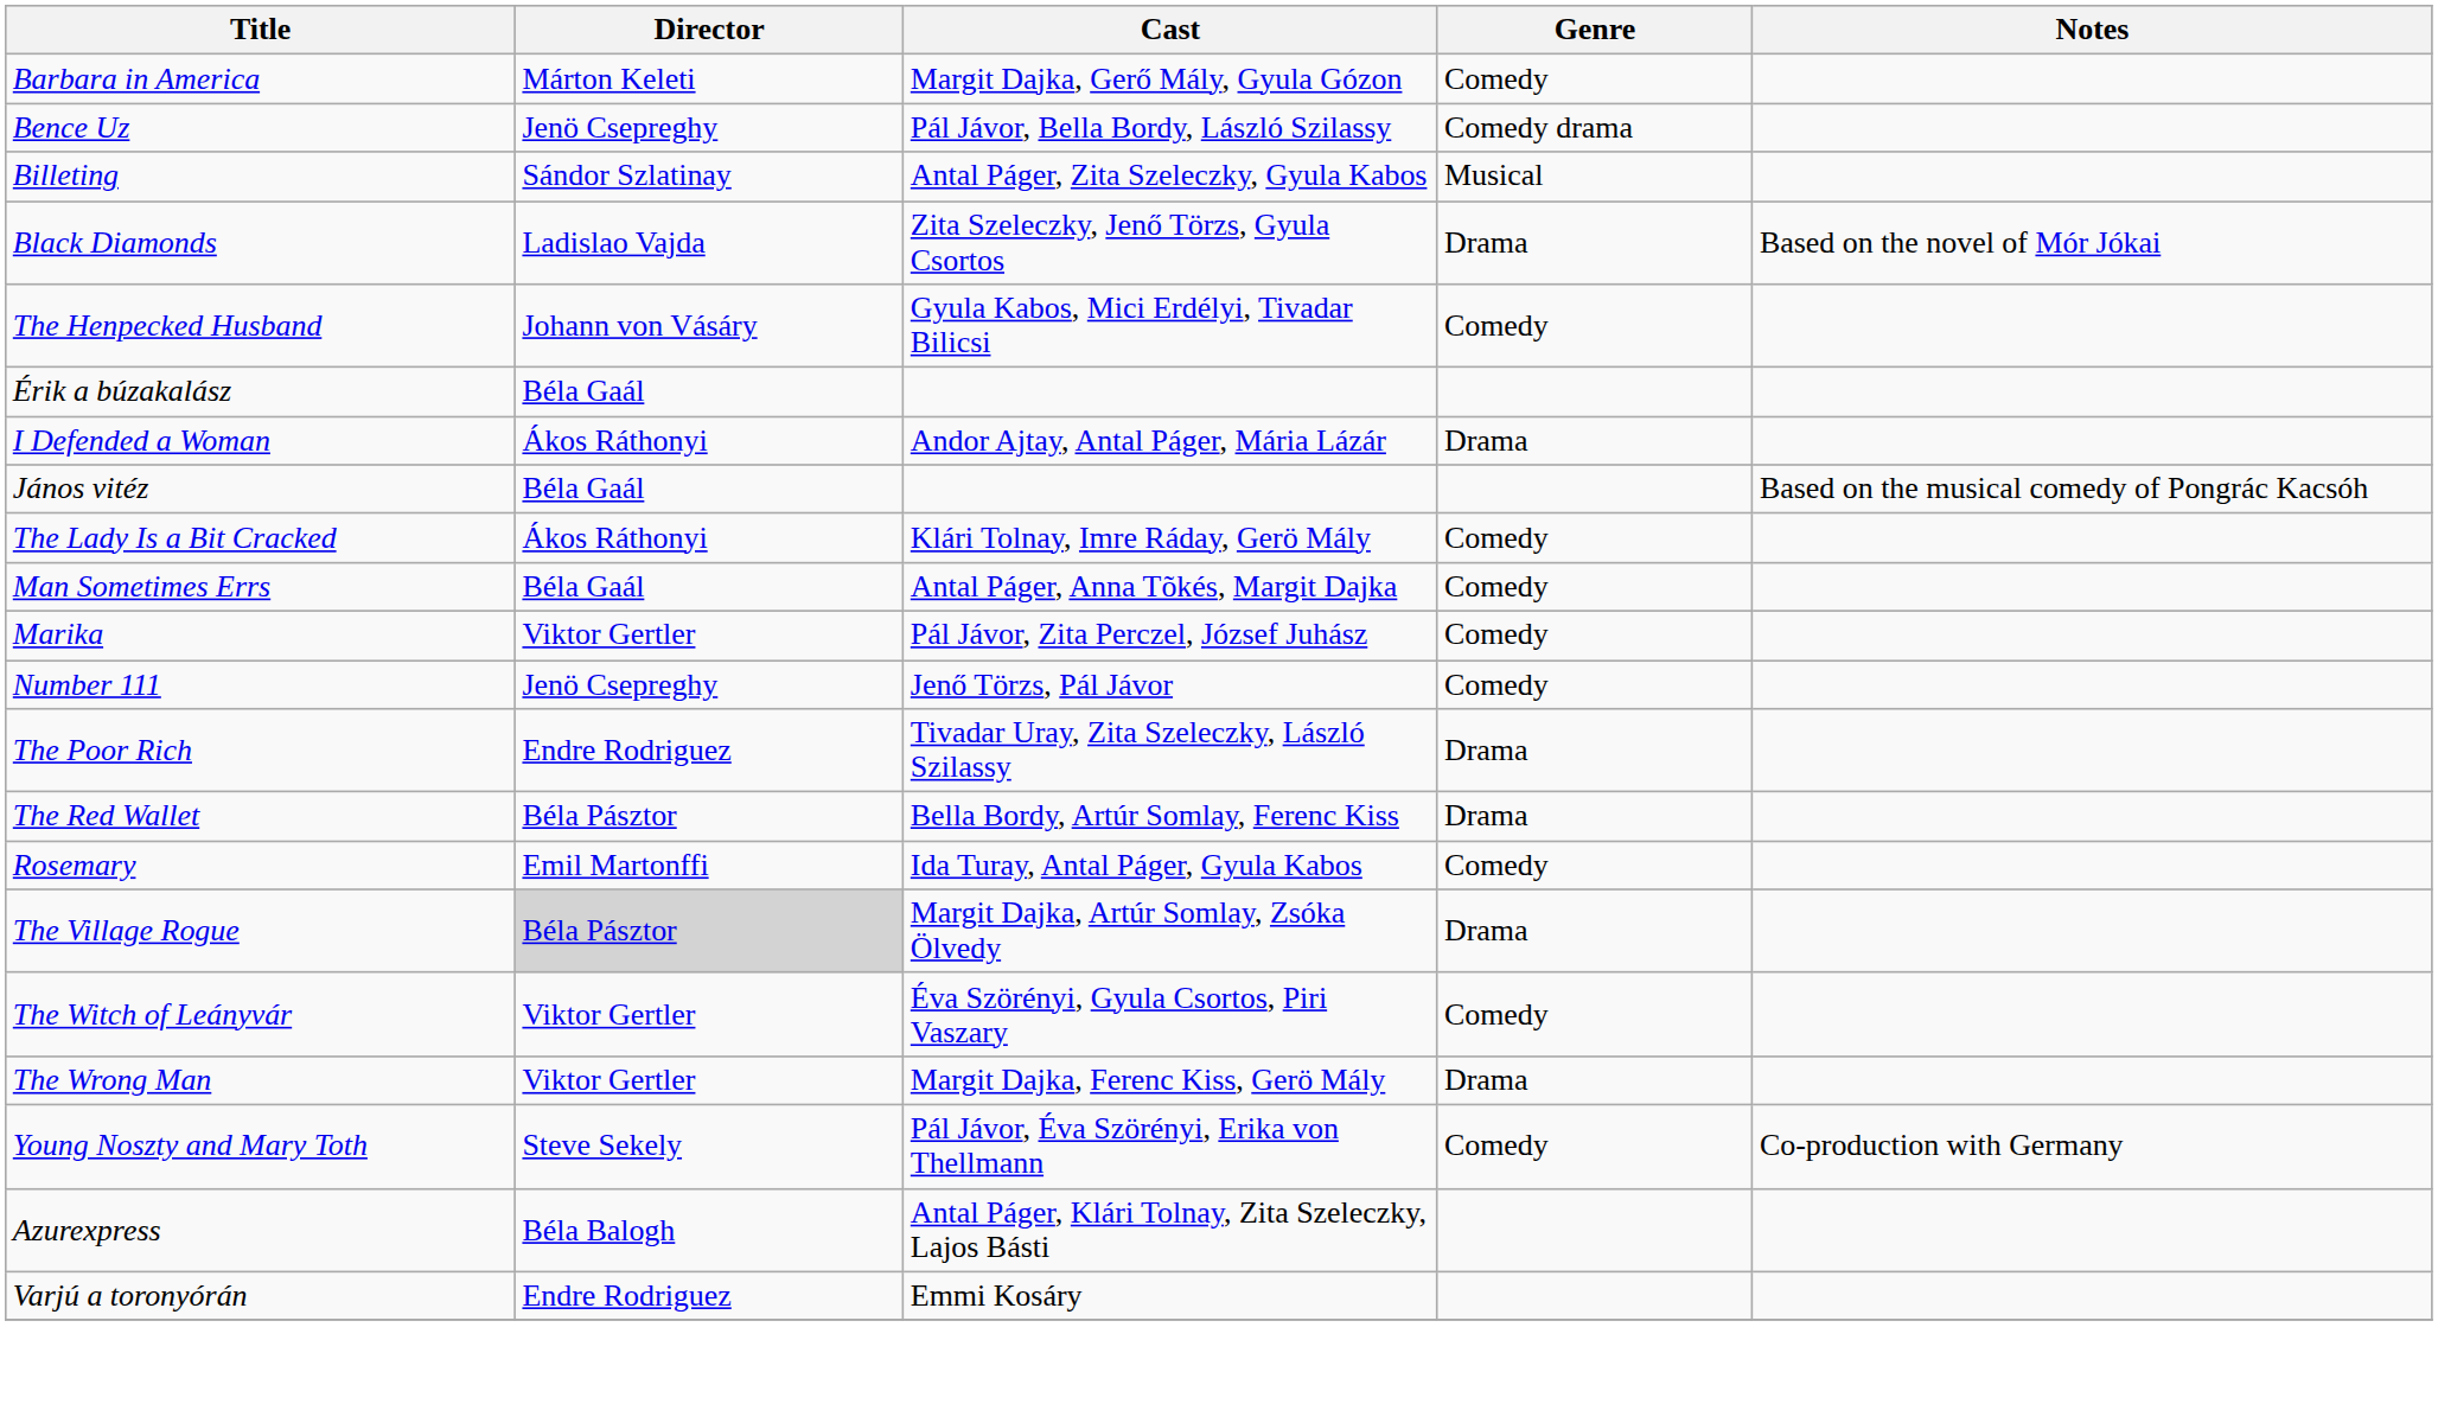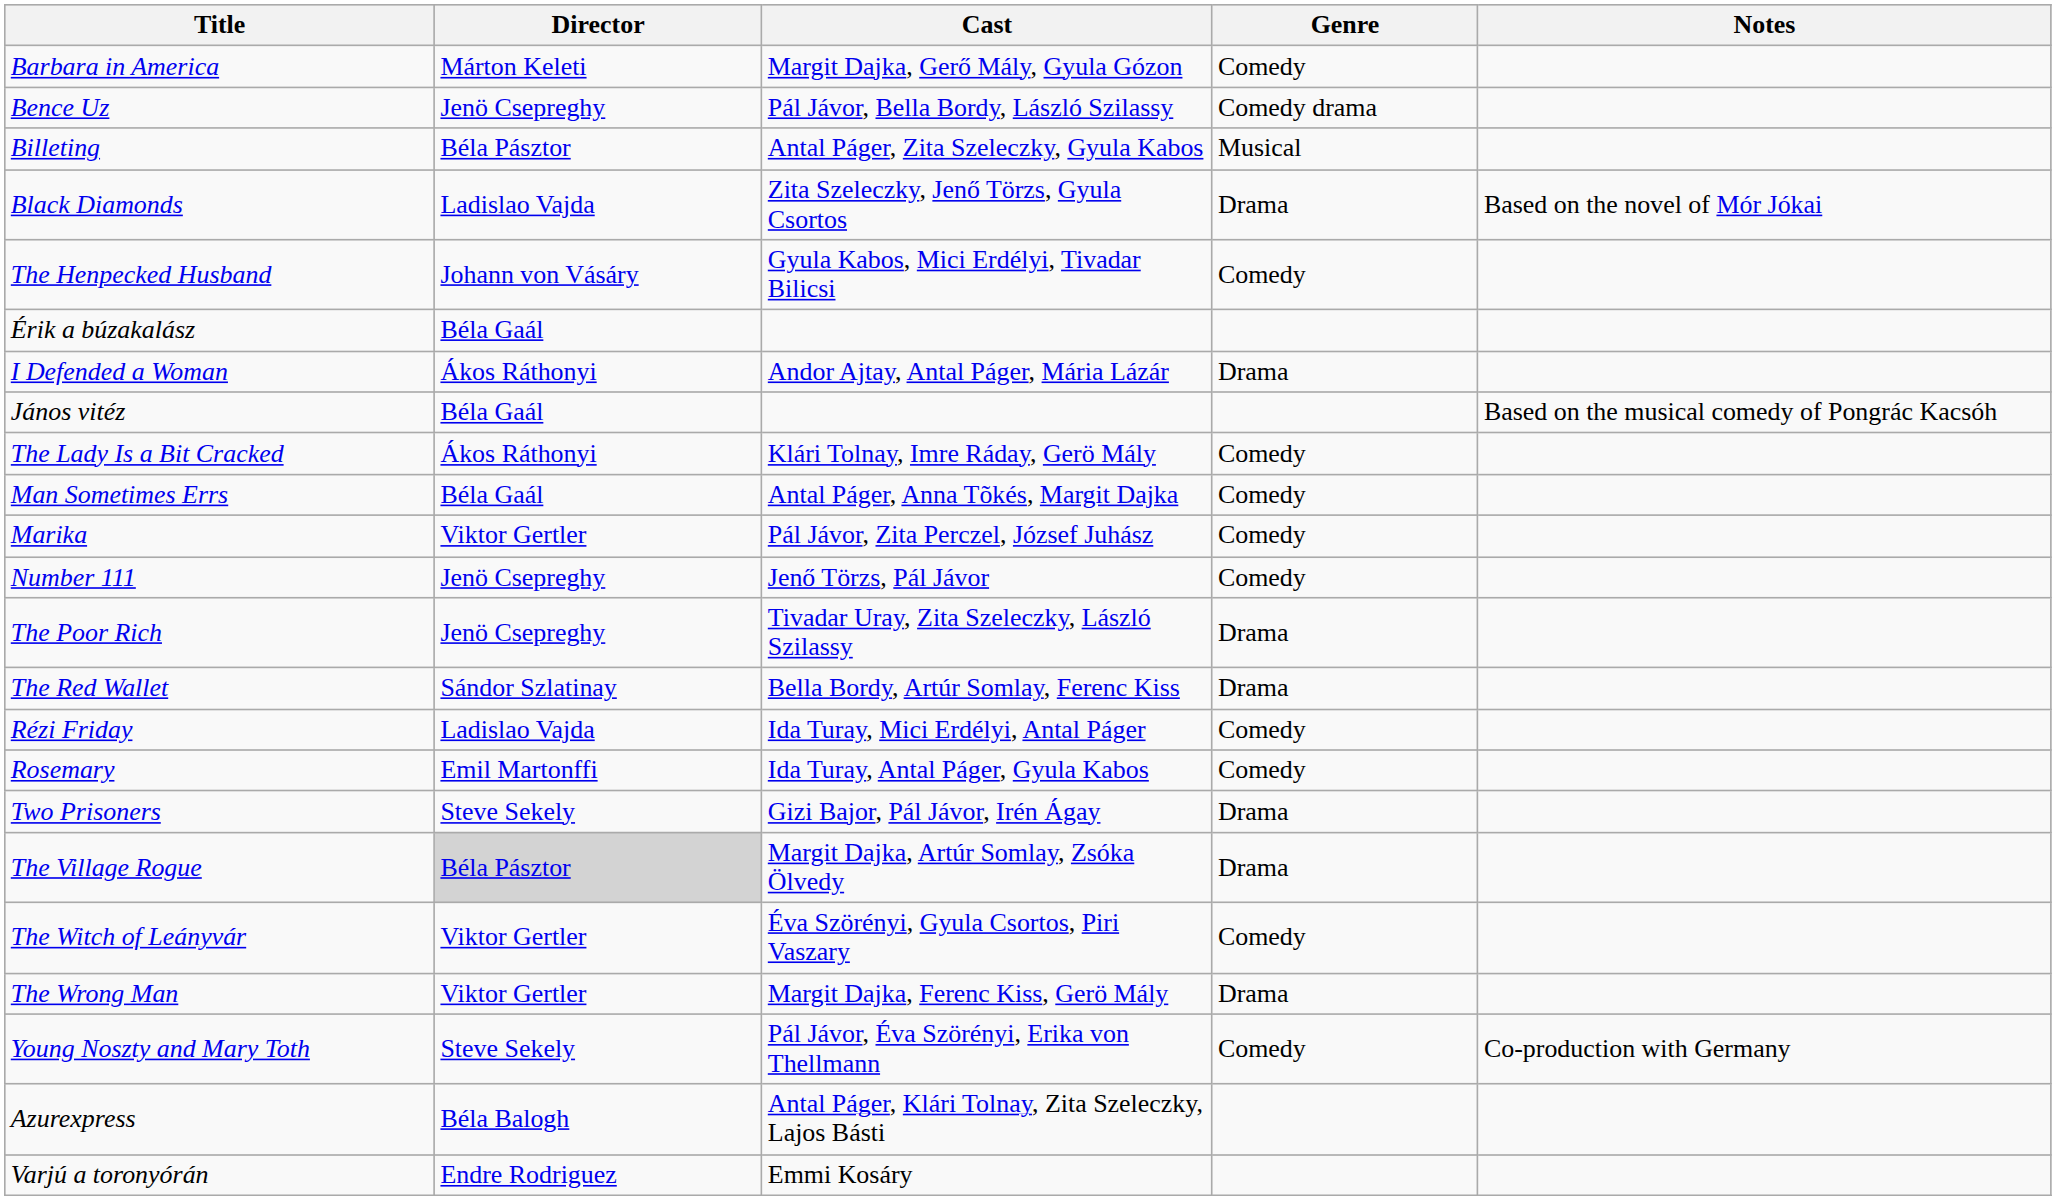 <table class="wikitable" style="width:100%;">
 <tr>
 <th style="width:21%;">Title</th>
 <th style="width:16%;">Director</th>
 <th style="width:22%;">Cast</th>
 <th style="width:13%;">Genre</th>
 <th style="width:28%;">Notes</th>
 </tr>
 <tr>
 <td><em><a href='#'>Barbara in America</a></em></td>
 <td><a href='#'>Márton Keleti</a></td>
 <td><a href='#'>Margit Dajka</a>, <a href='#'>Gerő Mály</a>, <a href='#'>Gyula Gózon</a></td>
 <td>Comedy</td>
 <td></td>
 </tr>
 <tr>
 <td><em><a href='#'>Bence Uz</a></em></td>
 <td><a href='#'>Jenö Csepreghy</a></td>
 <td><a href='#'>Pál Jávor</a>, <a href='#'>Bella Bordy</a>, <a href='#'>László Szilassy</a></td>
 <td>Comedy drama</td>
 <td></td>
 </tr>
 <tr>
 <td><em><a href='#'>Billeting</a></em></td>
-<td><a href='#'>Sándor Szlatinay</a></td>
+<td><a href='#'>Béla Pásztor</a></td>
 <td><a href='#'>Antal Páger</a>, <a href='#'>Zita Szeleczky</a>, <a href='#'>Gyula Kabos</a></td>
 <td>Musical</td>
 <td></td>
 </tr>
 <tr>
 <td><em><a href='#'>Black Diamonds</a></em></td>
 <td><a href='#'>Ladislao Vajda</a></td>
 <td><a href='#'>Zita Szeleczky</a>, <a href='#'>Jenő Törzs</a>, <a href='#'>Gyula Csortos</a></td>
 <td>Drama</td>
 <td>Based on the novel of <a href='#'>Mór Jókai</a></td>
 </tr>
 <tr>
 <td><em><a href='#'>The Henpecked Husband</a></em></td>
 <td><a href='#'>Johann von Vásáry</a></td>
 <td><a href='#'>Gyula Kabos</a>, <a href='#'>Mici Erdélyi</a>, <a href='#'>Tivadar Bilicsi</a></td>
 <td>Comedy</td>
 <td></td>
 </tr>
 <tr>
 <td><em>Érik a búzakalász</em></td>
 <td><a href='#'>Béla Gaál</a></td>
 <td></td>
 <td></td>
 <td></td>
 </tr>
 <tr>
 <td><em><a href='#'>I Defended a Woman</a></em></td>
 <td><a href='#'>Ákos Ráthonyi</a></td>
 <td><a href='#'>Andor Ajtay</a>, <a href='#'>Antal Páger</a>, <a href='#'>Mária Lázár</a></td>
 <td>Drama</td>
 <td></td>
 </tr>
 <tr>
 <td><em>János vitéz</em></td>
 <td><a href='#'>Béla Gaál</a></td>
 <td></td>
 <td></td>
 <td>Based on the musical comedy of Pongrác Kacsóh</td>
 </tr>
 <tr>
 <td><em><a href='#'>The Lady Is a Bit Cracked</a></em></td>
 <td><a href='#'>Ákos Ráthonyi</a></td>
 <td><a href='#'>Klári Tolnay</a>, <a href='#'>Imre Ráday</a>, <a href='#'>Gerö Mály</a></td>
 <td>Comedy</td>
 <td></td>
 </tr>
 <tr>
 <td><em><a href='#'>Man Sometimes Errs</a></em></td>
 <td><a href='#'>Béla Gaál</a></td>
 <td><a href='#'>Antal Páger</a>, <a href='#'>Anna Tõkés</a>, <a href='#'>Margit Dajka</a></td>
 <td>Comedy</td>
 <td></td>
 </tr>
 <tr>
 <td><em><a href='#'>Marika</a></em></td>
 <td><a href='#'>Viktor Gertler</a></td>
 <td><a href='#'>Pál Jávor</a>, <a href='#'>Zita Perczel</a>, <a href='#'>József Juhász</a></td>
 <td>Comedy</td>
 <td></td>
 </tr>
 <tr>
 <td><em><a href='#'>Number 111</a></em></td>
 <td><a href='#'>Jenö Csepreghy</a></td>
 <td><a href='#'>Jenő Törzs</a>, <a href='#'>Pál Jávor</a></td>
 <td>Comedy</td>
 <td></td>
 </tr>
 <tr>
 <td><em><a href='#'>The Poor Rich</a></em></td>
-<td><a href='#'>Endre Rodriguez</a></td>
+<td><a href='#'>Jenö Csepreghy</a></td>
 <td><a href='#'>Tivadar Uray</a>, <a href='#'>Zita Szeleczky</a>, <a href='#'>László Szilassy</a></td>
 <td>Drama</td>
 <td></td>
 </tr>
 <tr>
 <td><em><a href='#'>The Red Wallet</a></em></td>
-<td><a href='#'>Béla Pásztor</a></td>
+<td><a href='#'>Sándor Szlatinay</a></td>
 <td><a href='#'>Bella Bordy</a>, <a href='#'>Artúr Somlay</a>, <a href='#'>Ferenc Kiss</a></td>
 <td>Drama</td>
+<td></td>
+</tr>
+<tr>
+<td><em><a href='#'>Rézi Friday</a></em></td>
+<td><a href='#'>Ladislao Vajda</a></td>
+<td><a href='#'>Ida Turay</a>, <a href='#'>Mici Erdélyi</a>, <a href='#'>Antal Páger</a></td>
+<td>Comedy</td>
 <td></td>
 </tr>
 <tr>
 <td><em><a href='#'>Rosemary</a></em></td>
 <td><a href='#'>Emil Martonffi</a></td>
 <td><a href='#'>Ida Turay</a>, <a href='#'>Antal Páger</a>, <a href='#'>Gyula Kabos</a></td>
 <td>Comedy</td>
+<td></td>
+</tr>
+<tr>
+<td><em><a href='#'>Two Prisoners</a></em></td>
+<td><a href='#'>Steve Sekely</a></td>
+<td><a href='#'>Gizi Bajor</a>, <a href='#'>Pál Jávor</a>, <a href='#'>Irén Ágay</a></td>
+<td>Drama</td>
 <td></td>
 </tr>
 <tr>
 <td><em><a href='#'>The Village Rogue</a></em></td>
 <td style="background: lightgrey;"><a href='#'>Béla Pásztor</a></td>
 <td><a href='#'>Margit Dajka</a>, <a href='#'>Artúr Somlay</a>, <a href='#'>Zsóka Ölvedy</a></td>
 <td>Drama</td>
 <td></td>
 </tr>
 <tr>
 <td><em><a href='#'>The Witch of Leányvár</a></em></td>
 <td><a href='#'>Viktor Gertler</a></td>
 <td><a href='#'>Éva Szörényi</a>, <a href='#'>Gyula Csortos</a>, <a href='#'>Piri Vaszary</a></td>
 <td>Comedy</td>
 <td></td>
 </tr>
 <tr>
 <td><em><a href='#'>The Wrong Man</a></em></td>
 <td><a href='#'>Viktor Gertler</a></td>
 <td><a href='#'>Margit Dajka</a>, <a href='#'>Ferenc Kiss</a>, <a href='#'>Gerö Mály</a></td>
 <td>Drama</td>
 <td></td>
 </tr>
 <tr>
 <td><em><a href='#'>Young Noszty and Mary Toth</a></em></td>
 <td><a href='#'>Steve Sekely</a></td>
 <td><a href='#'>Pál Jávor</a>, <a href='#'>Éva Szörényi</a>, <a href='#'>Erika von Thellmann</a></td>
 <td>Comedy</td>
 <td>Co-production with Germany</td>
 </tr>
 <tr>
 <td><em>Azurexpress</em></td>
 <td><a href='#'>Béla Balogh</a></td>
 <td><a href='#'>Antal Páger</a>, <a href='#'>Klári Tolnay</a>, Zita Szeleczky, Lajos Básti</td>
 <td></td>
 <td></td>
 </tr>
 <tr>
 <td><em>Varjú a toronyórán</em></td>
 <td><a href='#'>Endre Rodriguez</a></td>
 <td>Emmi Kosáry</td>
 <td></td>
 <td></td>
 </tr>
 <tr>
 </tr>
 </table>
